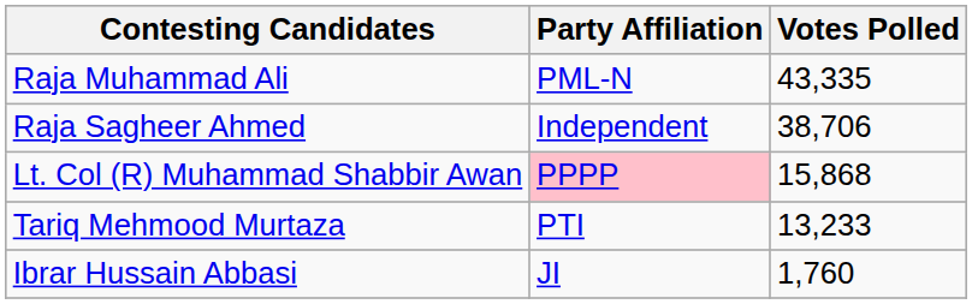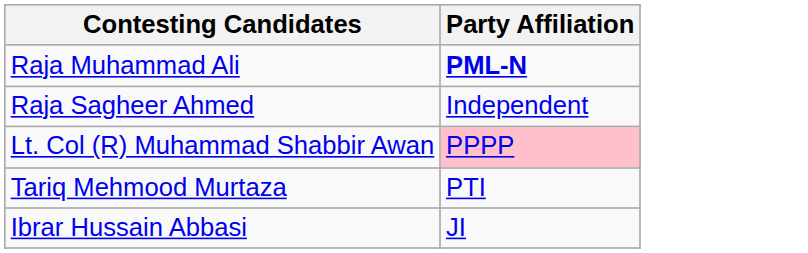 <table class="wikitable sortable">
 <tr>
 <th>Contesting Candidates</th>
 <th>Party Affiliation</th>
-<th>Votes Polled</th>
 </tr>
 <tr>
 <td><a href='#'>Raja Muhammad Ali</a></td>
-<td><a href='#'>PML-N</a></td>
-<td>43,335</td>
+<td><strong><a href='#'>PML-N</a></strong></td>
 </tr>
 <tr>
 <td><a href='#'>Raja Sagheer Ahmed</a></td>
 <td><a href='#'>Independent</a></td>
-<td>38,706</td>
 </tr>
 <tr>
 <td><a href='#'>Lt. Col (R) Muhammad Shabbir Awan</a></td>
 <td style="background: pink;"><a href='#'>PPPP</a></td>
-<td>15,868</td>
 </tr>
 <tr>
 <td><a href='#'>Tariq Mehmood Murtaza</a></td>
 <td><a href='#'>PTI</a></td>
-<td>13,233</td>
 </tr>
 <tr>
 <td><a href='#'>Ibrar Hussain Abbasi</a></td>
 <td><a href='#'>JI</a></td>
-<td>1,760</td>
 </tr>
 </table>
